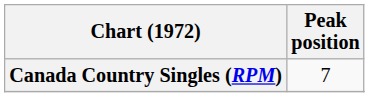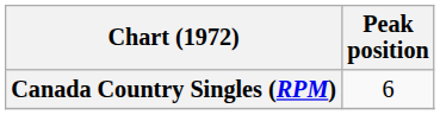 <table class="wikitable sortable plainrowheaders" style="text-align:center">
 <tr>
 <th scope="col">Chart (1972)</th>
 <th scope="col">Peak<br> position</th>
 </tr>
 <tr>
 <th scope="row">Canada Country Singles (<em><a href='#'>RPM</a></em>)</th>
-<td align="center">7</td>
+<td align="center">6</td>
 </tr>
 <tr>
 </tr>
 <tr>
 </tr>
 </table>
